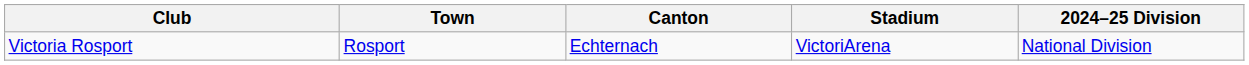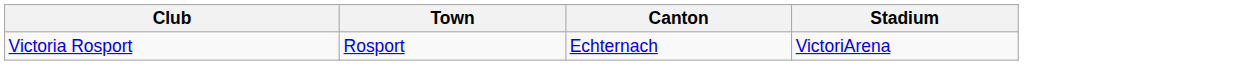 <table class="wikitable">
 <tr>
 <th style="width:300px;">Club</th>
 <th style="width:200px;">Town</th>
 <th style="width:200px;">Canton</th>
 <th style="width:200px;">Stadium</th>
-<th style="width:200px;">2024–25 Division</th>
 </tr>
 <tr>
 <td><a href='#'>Victoria Rosport</a></td>
 <td><a href='#'>Rosport</a></td>
 <td><a href='#'>Echternach</a></td>
 <td><a href='#'>VictoriArena</a></td>
-<td><a href='#'>National Division</a></td>
 </tr>
 </table>
